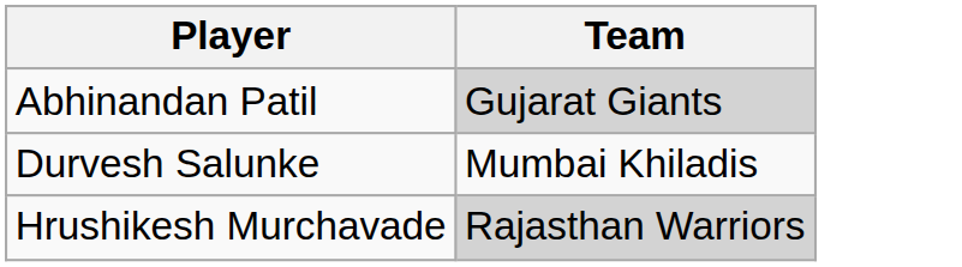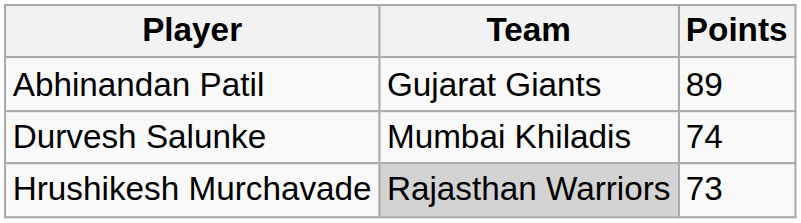 <table class="wikitable">
 <tr>
 <th>Player</th>
 <th>Team</th>
+<th>Points</th>
 </tr>
 <tr>
 <td>Abhinandan Patil</td>
-<td style="background: lightgrey;">Gujarat Giants</td>
+<td>Gujarat Giants</td>
+<td>89</td>
 </tr>
 <tr>
 <td>Durvesh Salunke</td>
 <td>Mumbai Khiladis</td>
+<td>74</td>
 </tr>
 <tr>
 <td>Hrushikesh Murchavade</td>
 <td style="background: lightgrey;">Rajasthan Warriors</td>
+<td>73</td>
 </tr>
 </table>
